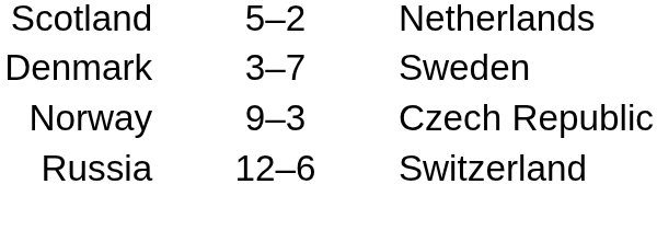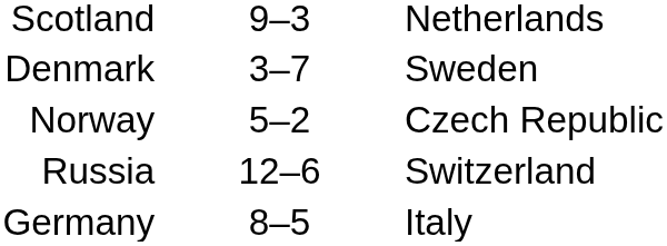 <table style="text-align:center">
 <tr>
 <th width=200></th>
 <th width=100></th>
 <th width=200></th>
 </tr>
 <tr>
 <td align=right>Scotland </td>
-<td>5–2</td>
+<td>9–3</td>
 <td align=left> Netherlands</td>
 </tr>
 <tr>
 <td align=right>Denmark </td>
 <td>3–7</td>
 <td align=left> Sweden</td>
 </tr>
 <tr>
 <td align=right>Norway </td>
-<td>9–3</td>
+<td>5–2</td>
 <td align=left> Czech Republic</td>
 </tr>
 <tr>
 <td align=right>Russia </td>
 <td>12–6</td>
 <td align=left> Switzerland</td>
 </tr>
+<tr>
+<td align=right>Germany </td>
+<td>8–5</td>
+<td align=left> Italy</td>
+</tr>
 </table>
